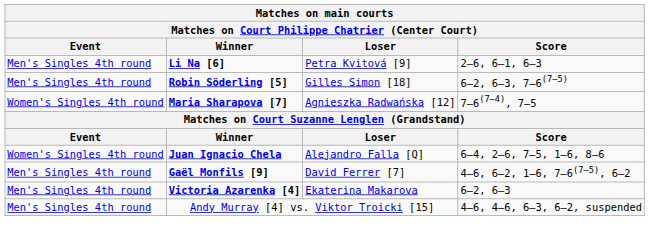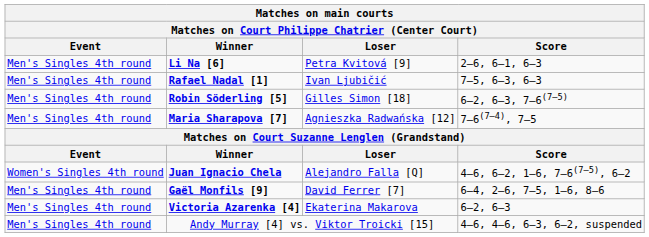 <table class="wikitable collapsible uncollapsed" style=margin:auto>
 <tr>
 <th colspan=4 style=white-space:nowrap>Matches on main courts</th>
 </tr>
 <tr>
 <th colspan=4><strong>Matches on <a href='#'>Court Philippe Chatrier</a> (Center Court)</strong></th>
 </tr>
 <tr>
 <th>Event</th>
 <th>Winner</th>
 <th>Loser</th>
 <th>Score</th>
 </tr>
 <tr>
 <td><a href='#'>Men's Singles 4th round</a></td>
 <td> <strong><a href='#'>Li Na</a> [6]</strong></td>
 <td> <a href='#'>Petra Kvitová</a> [9]</td>
 <td>2–6, 6–1, 6–3</td>
 </tr>
 <tr>
 <td><a href='#'>Men's Singles 4th round</a></td>
+<td> <strong><a href='#'>Rafael Nadal</a> [1]</strong></td>
+<td> <a href='#'>Ivan Ljubičić</a></td>
+<td>7–5, 6–3, 6–3</td>
+</tr>
+<tr>
+<td><a href='#'>Men's Singles 4th round</a></td>
 <td> <strong><a href='#'>Robin Söderling</a> [5]</strong></td>
 <td> <a href='#'>Gilles Simon</a> [18]</td>
 <td>6–2, 6–3, 7–6<sup>(7–5)</sup></td>
 </tr>
 <tr>
-<td><a href='#'>Women's Singles 4th round</a></td>
+<td><a href='#'>Men's Singles 4th round</a></td>
 <td> <strong><a href='#'>Maria Sharapova</a> [7] </strong></td>
 <td> <a href='#'>Agnieszka Radwańska</a> [12]</td>
 <td>7–6<sup>(7–4)</sup>, 7–5</td>
 </tr>
 <tr>
 <th colspan=4><strong>Matches on <a href='#'>Court Suzanne Lenglen</a> (Grandstand)</strong></th>
 </tr>
 <tr>
 <th>Event</th>
 <th>Winner</th>
 <th>Loser</th>
 <th>Score</th>
 </tr>
 <tr>
 <td><a href='#'>Women's Singles 4th round</a></td>
 <td> <strong><a href='#'>Juan Ignacio Chela</a></strong></td>
 <td> <a href='#'>Alejandro Falla</a> [Q]</td>
-<td>6–4, 2–6, 7–5, 1–6, 8–6</td>
+<td>4–6, 6–2, 1–6, 7–6<sup>(7–5)</sup>, 6–2</td>
 </tr>
 <tr>
 <td><a href='#'>Men's Singles 4th round</a></td>
 <td> <strong><a href='#'>Gaël Monfils</a> [9]</strong></td>
 <td> <a href='#'>David Ferrer</a> [7]</td>
-<td>4–6, 6–2, 1–6, 7–6<sup>(7–5)</sup>, 6–2</td>
+<td>6–4, 2–6, 7–5, 1–6, 8–6</td>
 </tr>
 <tr>
 <td><a href='#'>Men's Singles 4th round</a></td>
 <td> <strong><a href='#'>Victoria Azarenka</a> [4]</strong></td>
 <td> <a href='#'>Ekaterina Makarova</a></td>
 <td>6–2, 6–3</td>
 </tr>
 <tr>
 <td><a href='#'>Men's Singles 4th round</a></td>
 <td colspan=2 align=center> <a href='#'>Andy Murray</a> [4] vs.  <a href='#'>Viktor Troicki</a> [15]</td>
 <td>4–6, 4–6, 6–3, 6–2, suspended</td>
 </tr>
 </table>
